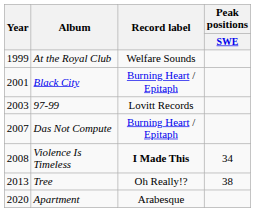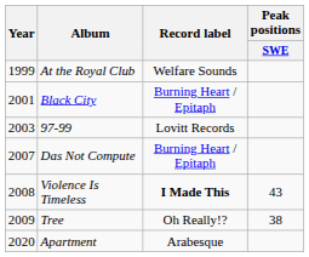 <table class="wikitable">
 <tr>
 <th align="center" rowspan="2" width="10">Year</th>
 <th align="center" rowspan="2" width="120">Album</th>
 <th align="center" rowspan="2" width="120">Record label</th>
 <th align="center" colspan="1" width="20">Peak positions</th>
 </tr>
 <tr>
 <th scope="col" style="width:3em;font-size:90%;"><a href='#'>SWE</a><br></th>
 </tr>
 <tr>
 <td style="text-align:center;">1999</td>
 <td><em>At the Royal Club</em></td>
 <td style="text-align:center;">Welfare Sounds</td>
 <td style="text-align:center;"></td>
 </tr>
 <tr>
 <td style="text-align:center;">2001</td>
 <td><em><a href='#'>Black City</a></em></td>
 <td style="text-align:center;"><a href='#'>Burning Heart</a> / <a href='#'>Epitaph</a></td>
 <td style="text-align:center;"></td>
 </tr>
 <tr>
 <td style="text-align:center;">2003</td>
 <td><em>97-99</em></td>
 <td style="text-align:center;">Lovitt Records</td>
 <td style="text-align:center;"></td>
 </tr>
 <tr>
 <td style="text-align:center;">2007</td>
 <td><em>Das Not Compute</em></td>
 <td style="text-align:center;"><a href='#'>Burning Heart</a> / <a href='#'>Epitaph</a></td>
 <td style="text-align:center;"></td>
 </tr>
 <tr>
 <td style="text-align:center;">2008</td>
 <td><em>Violence Is Timeless</em></td>
 <td style="text-align:center;"><strong>I Made This</strong></td>
-<td style="text-align:center;">34</td>
+<td style="text-align:center;">43</td>
 </tr>
 <tr>
-<td style="text-align:center;">2013</td>
+<td style="text-align:center;">2009</td>
 <td><em>Tree</em></td>
 <td style="text-align:center;">Oh Really!?</td>
 <td style="text-align:center;">38</td>
 </tr>
 <tr>
 <td style="text-align:center;">2020</td>
 <td><em>Apartment</em></td>
 <td style="text-align:center;">Arabesque</td>
 <td style="text-align:center;"></td>
 </tr>
 </table>
